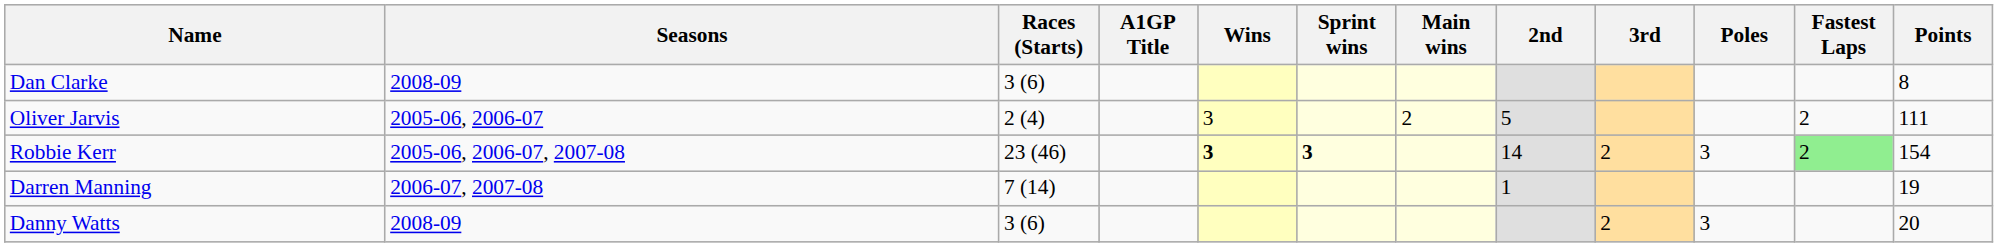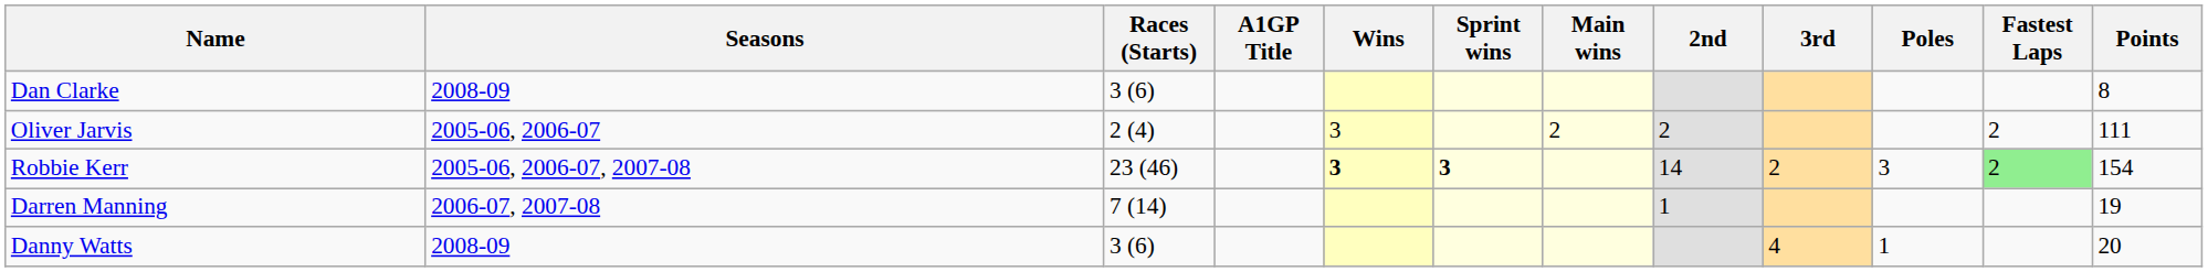 <table class="wikitable sortable" style="font-size:85%" width="80%">
 <tr>
 <th>Name</th>
 <th>Seasons</th>
 <th width="5%">Races<br>(Starts)</th>
 <th width="5%">A1GP Title</th>
 <th width="5%">Wins</th>
 <th width="5%">Sprint<br>wins</th>
 <th width="5%">Main<br>wins</th>
 <th width="5%">2nd</th>
 <th width="5%">3rd</th>
 <th width="5%">Poles</th>
 <th width="5%">Fastest<br>Laps</th>
 <th width="5%">Points</th>
 </tr>
 <tr>
 <td> <a href='#'>Dan Clarke</a></td>
 <td><a href='#'>2008-09</a></td>
 <td>3 (6)</td>
 <td></td>
 <td style="background:#FFFFBF;"></td>
 <td style="background:#FFFFDF;"></td>
 <td style="background:#FFFFDF;"></td>
 <td style="background:#DFDFDF;"></td>
 <td style="background:#FFDF9F;"></td>
 <td></td>
 <td></td>
 <td>8</td>
 </tr>
 <tr>
 <td> <a href='#'>Oliver Jarvis</a></td>
 <td><a href='#'>2005-06</a>, <a href='#'>2006-07</a></td>
 <td>2 (4)</td>
 <td></td>
 <td style="background:#FFFFBF;">3</td>
 <td style="background:#FFFFDF;"></td>
 <td style="background:#FFFFDF;">2</td>
-<td style="background:#DFDFDF;">5</td>
+<td style="background:#DFDFDF;">2</td>
 <td style="background:#FFDF9F;"></td>
 <td></td>
 <td>2</td>
 <td>111</td>
 </tr>
 <tr>
 <td> <a href='#'>Robbie Kerr</a></td>
 <td><a href='#'>2005-06</a>, <a href='#'>2006-07</a>, <a href='#'>2007-08</a></td>
 <td>23 (46)</td>
 <td></td>
 <td style="background:#FFFFBF;"><strong>3</strong></td>
 <td style="background:#FFFFDF;"><strong>3</strong></td>
 <td style="background:#FFFFDF;"></td>
 <td style="background:#DFDFDF;">14</td>
 <td style="background:#FFDF9F;">2</td>
 <td>3</td>
 <td style="background: lightgreen;">2</td>
 <td>154</td>
 </tr>
 <tr>
 <td> <a href='#'>Darren Manning</a></td>
 <td><a href='#'>2006-07</a>, <a href='#'>2007-08</a></td>
 <td>7 (14)</td>
 <td></td>
 <td style="background:#FFFFBF;"></td>
 <td style="background:#FFFFDF;"></td>
 <td style="background:#FFFFDF;"></td>
 <td style="background:#DFDFDF;">1</td>
 <td style="background:#FFDF9F;"></td>
 <td></td>
 <td></td>
 <td>19</td>
 </tr>
 <tr>
 <td> <a href='#'>Danny Watts</a></td>
 <td><a href='#'>2008-09</a></td>
 <td>3 (6)</td>
 <td></td>
 <td style="background:#FFFFBF;"></td>
 <td style="background:#FFFFDF;"></td>
 <td style="background:#FFFFDF;"></td>
 <td style="background:#DFDFDF;"></td>
-<td style="background:#FFDF9F;">2</td>
-<td>3</td>
+<td style="background:#FFDF9F;">4</td>
+<td>1</td>
 <td></td>
 <td>20</td>
 </tr>
 </table>
